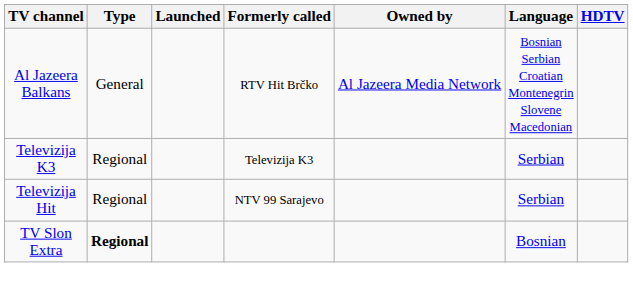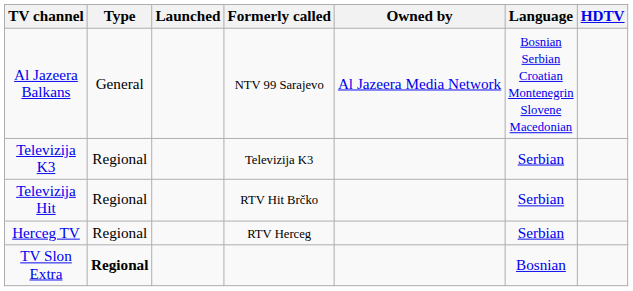 <table class="sortable wikitable" style="font-size: 100%; text-align: center">
 <tr>
 <th width=80>TV channel</th>
 <th>Type</th>
 <th>Launched</th>
 <th>Formerly called</th>
 <th>Owned by</th>
 <th>Language</th>
 <th><a href='#'>HDTV</a></th>
 </tr>
 <tr>
 <td><a href='#'>Al Jazeera Balkans</a></td>
 <td>General</td>
 <td></td>
-<td><small> RTV Hit Brčko </small></td>
+<td><small>NTV 99 Sarajevo</small></td>
 <td><a href='#'>Al Jazeera Media Network</a></td>
 <td><small><a href='#'>Bosnian</a> <br> <a href='#'>Serbian</a> <br> <a href='#'>Croatian</a> <br> <a href='#'>Montenegrin</a> <br> <a href='#'>Slovene</a> <br> <a href='#'>Macedonian</a> </small></td>
 <td></td>
 </tr>
 <tr>
 <td><a href='#'>Televizija K3</a></td>
 <td>Regional</td>
 <td></td>
 <td><small> Televizija K3 </small></td>
 <td></td>
 <td><a href='#'>Serbian</a></td>
 <td></td>
 </tr>
 <tr>
 <td><a href='#'>Televizija Hit</a></td>
 <td>Regional</td>
 <td></td>
-<td><small>NTV 99 Sarajevo</small></td>
+<td><small> RTV Hit Brčko </small></td>
+<td></td>
+<td><a href='#'>Serbian</a></td>
+<td></td>
+</tr>
+<tr>
+<td><a href='#'>Herceg TV</a></td>
+<td>Regional</td>
+<td></td>
+<td><small> RTV Herceg </small></td>
 <td></td>
 <td><a href='#'>Serbian</a></td>
 <td></td>
 </tr>
 <tr>
 <td><a href='#'>TV Slon Extra</a></td>
 <td><strong>Regional</strong></td>
 <td></td>
 <td></td>
 <td></td>
 <td><a href='#'>Bosnian</a></td>
 <td></td>
 </tr>
 </table>
